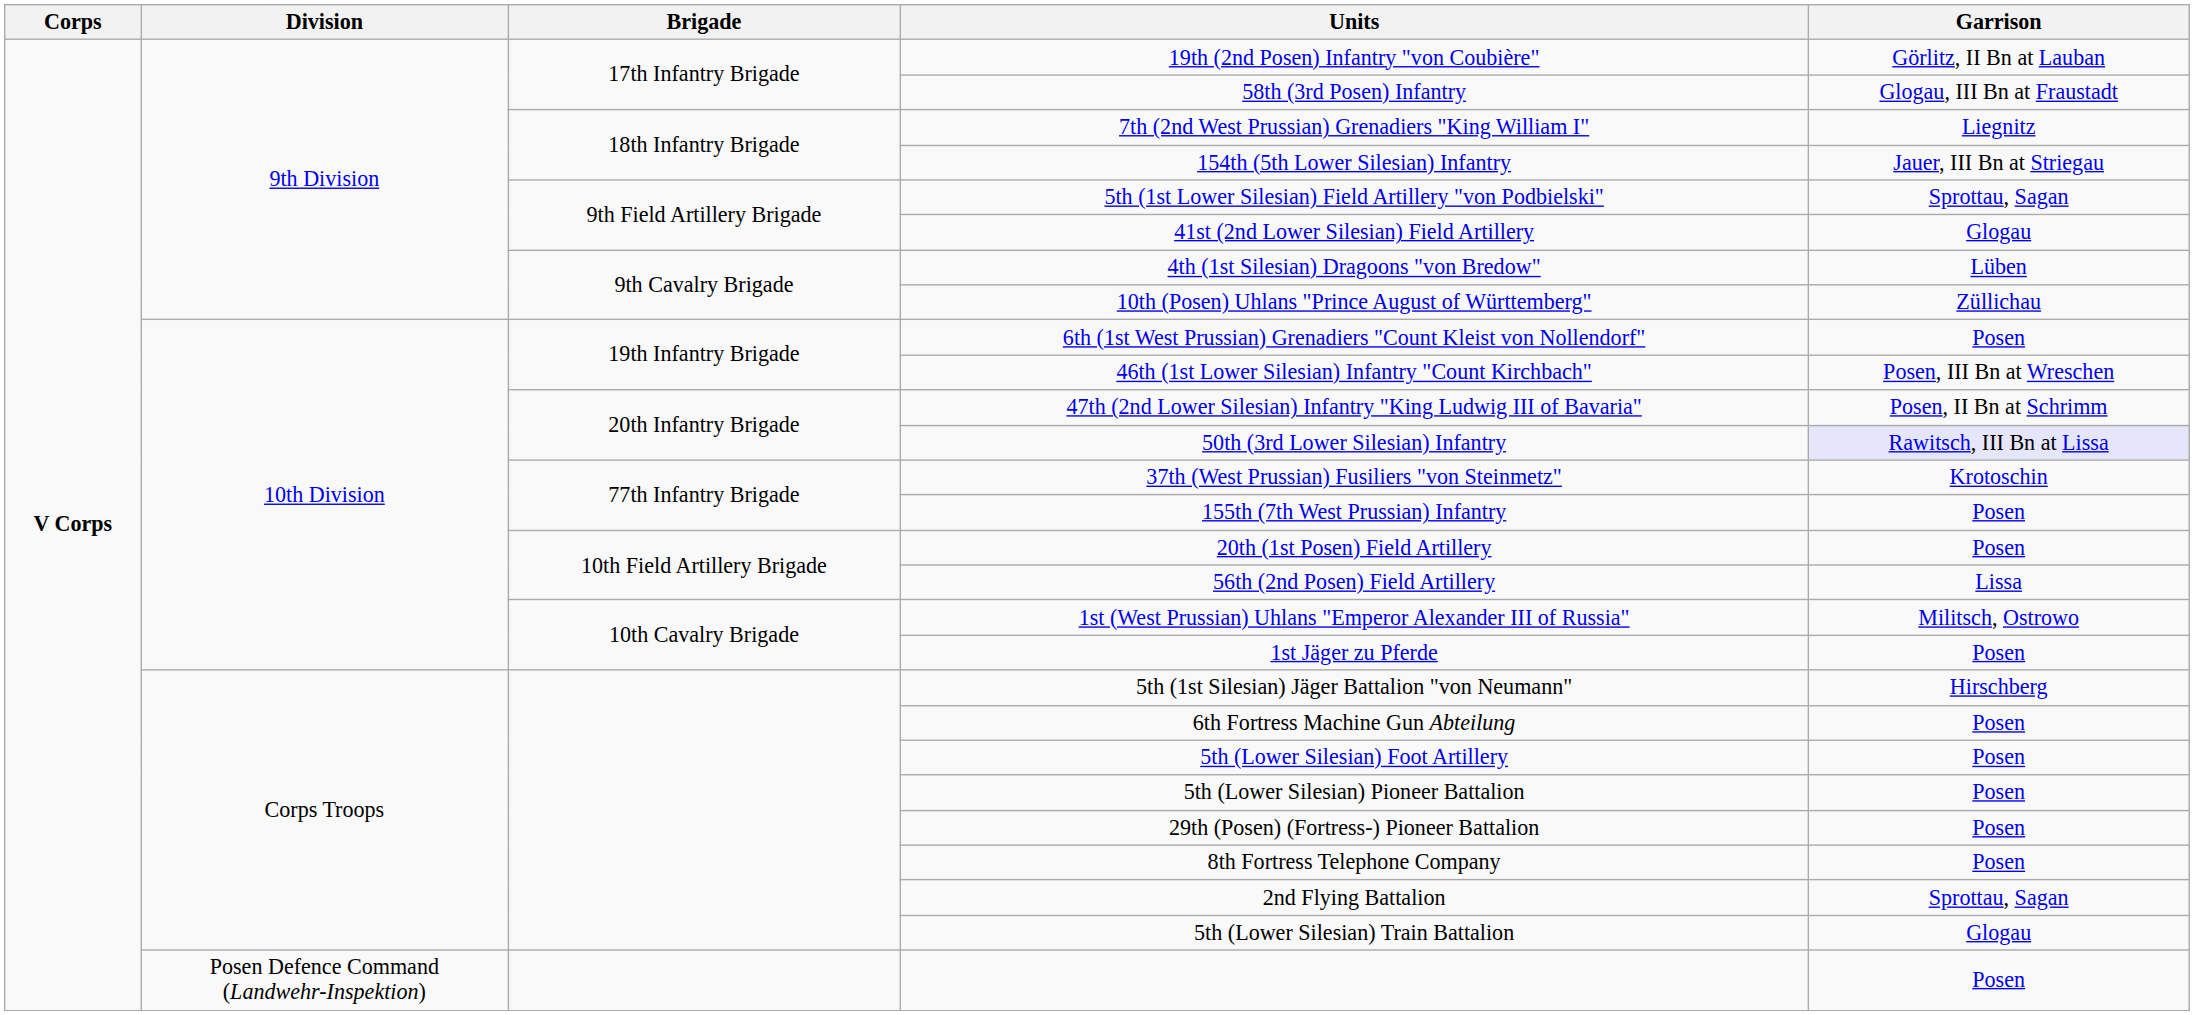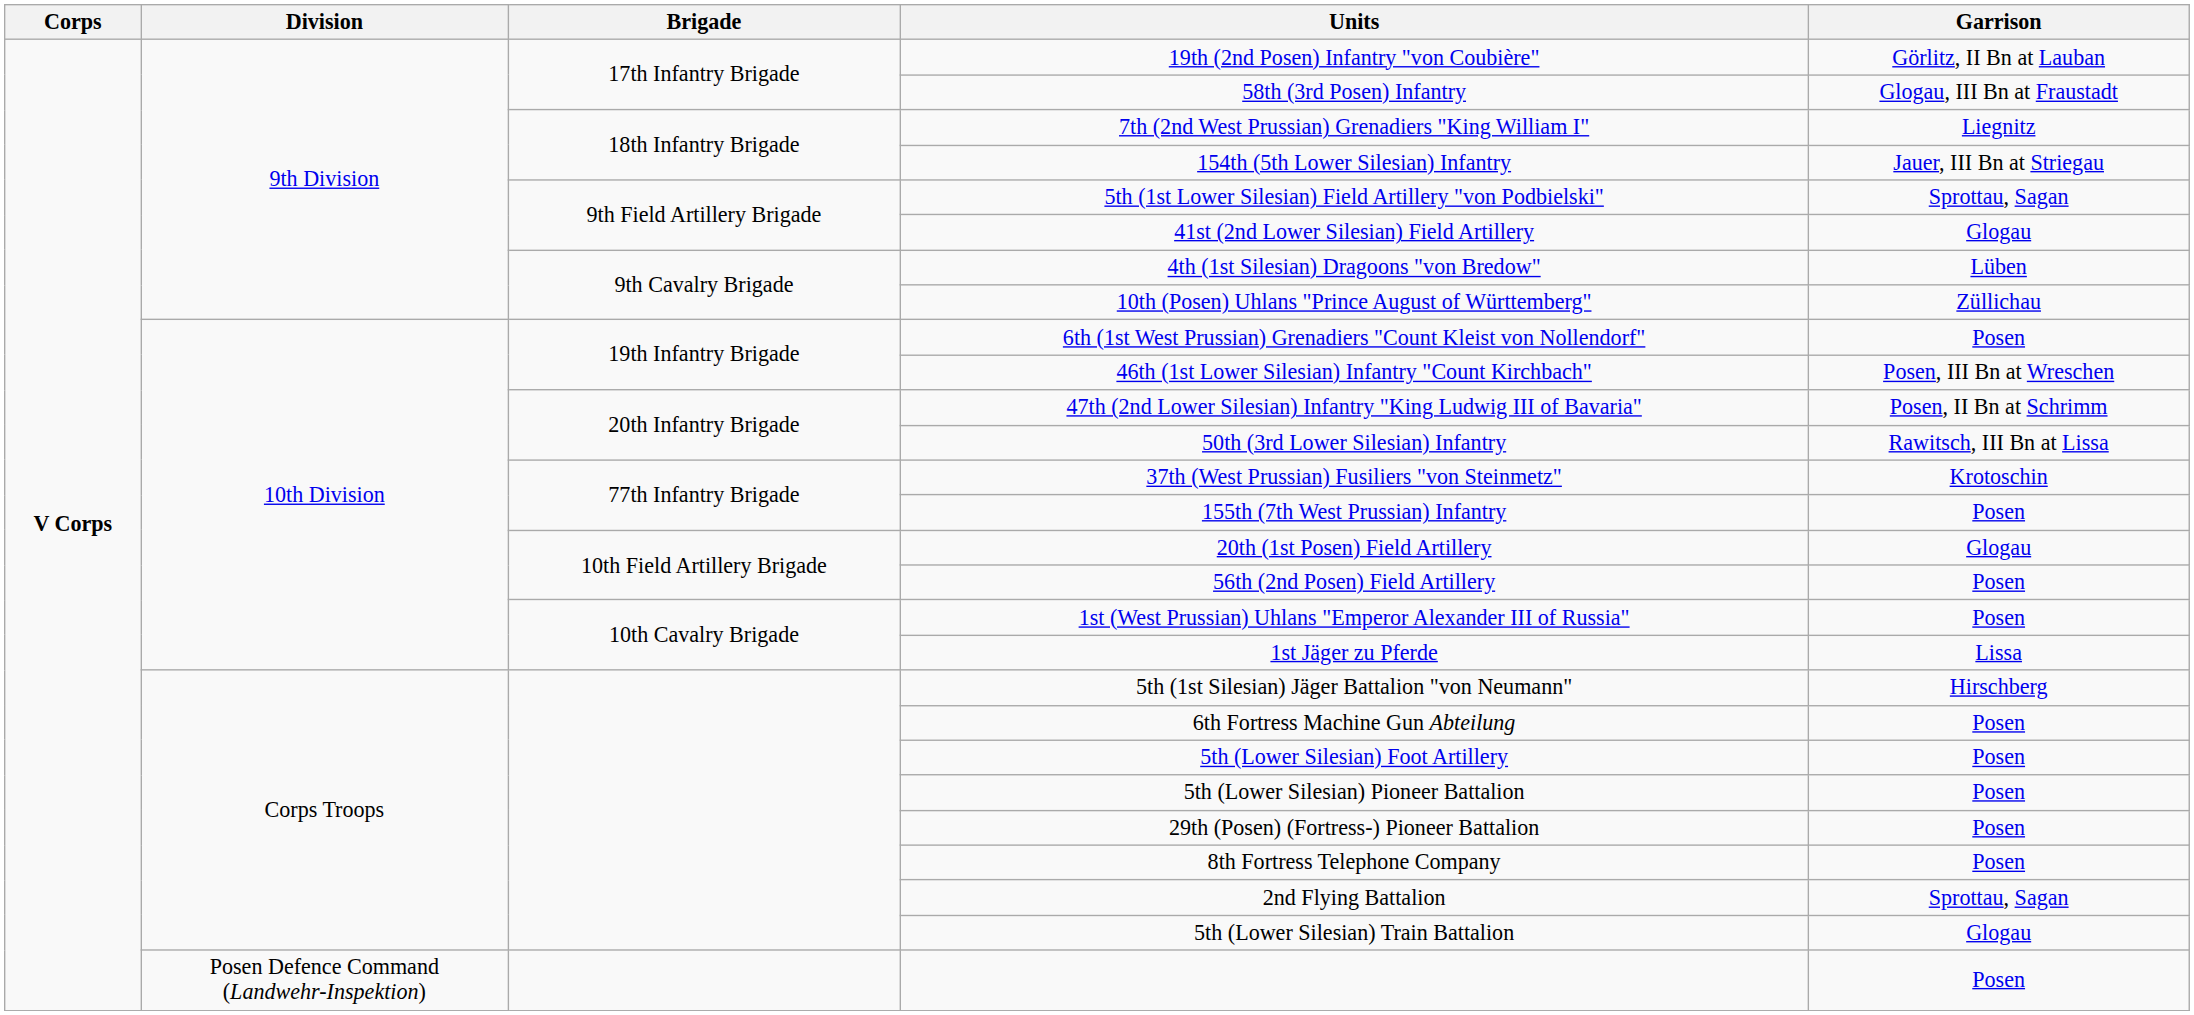 <table class="wikitable collapsible collapsed" style="text-align:center; width:100%;">
 <tr>
 <th>Corps</th>
 <th>Division</th>
 <th>Brigade</th>
 <th>Units</th>
 <th>Garrison</th>
 </tr>
 <tr>
 <td ROWSPAN=27><strong>V Corps</strong></td>
 <td ROWSPAN=8><a href='#'>9th Division</a></td>
 <td ROWSPAN=2>17th Infantry Brigade</td>
 <td><a href='#'>19th (2nd Posen) Infantry "von Coubière"</a></td>
 <td><a href='#'>Görlitz</a>, II Bn at <a href='#'>Lauban</a></td>
 </tr>
 <tr>
 <td><a href='#'>58th (3rd Posen) Infantry</a></td>
 <td><a href='#'>Glogau</a>, III Bn at <a href='#'>Fraustadt</a></td>
 </tr>
 <tr>
 <td ROWSPAN=2>18th Infantry Brigade</td>
 <td><a href='#'>7th (2nd West Prussian) Grenadiers "King William I"</a></td>
 <td><a href='#'>Liegnitz</a></td>
 </tr>
 <tr>
 <td><a href='#'>154th (5th Lower Silesian) Infantry</a></td>
 <td><a href='#'>Jauer</a>, III Bn at <a href='#'>Striegau</a></td>
 </tr>
 <tr>
 <td ROWSPAN=2>9th Field Artillery Brigade</td>
 <td><a href='#'>5th (1st Lower Silesian) Field Artillery "von Podbielski"</a></td>
 <td><a href='#'>Sprottau</a>, <a href='#'>Sagan</a></td>
 </tr>
 <tr>
 <td><a href='#'>41st (2nd Lower Silesian) Field Artillery</a></td>
 <td><a href='#'>Glogau</a></td>
 </tr>
 <tr>
 <td ROWSPAN=2>9th Cavalry Brigade</td>
 <td><a href='#'>4th (1st Silesian) Dragoons "von Bredow"</a></td>
 <td><a href='#'>Lüben</a></td>
 </tr>
 <tr>
 <td><a href='#'>10th (Posen) Uhlans "Prince August of Württemberg"</a></td>
 <td><a href='#'>Züllichau</a></td>
 </tr>
 <tr>
 <td ROWSPAN=10><a href='#'>10th Division</a></td>
 <td ROWSPAN=2>19th Infantry Brigade</td>
 <td><a href='#'>6th (1st West Prussian) Grenadiers "Count Kleist von Nollendorf"</a></td>
 <td><a href='#'>Posen</a></td>
 </tr>
 <tr>
 <td><a href='#'>46th (1st Lower Silesian) Infantry "Count Kirchbach"</a></td>
 <td><a href='#'>Posen</a>, III Bn at <a href='#'>Wreschen</a></td>
 </tr>
 <tr>
 <td ROWSPAN=2>20th Infantry Brigade</td>
 <td><a href='#'>47th (2nd Lower Silesian) Infantry "King Ludwig III of Bavaria"</a></td>
 <td><a href='#'>Posen</a>, II Bn at <a href='#'>Schrimm</a></td>
 </tr>
 <tr>
 <td><a href='#'>50th (3rd Lower Silesian) Infantry</a></td>
-<td style="background: lavender;"><a href='#'>Rawitsch</a>, III Bn at <a href='#'>Lissa</a></td>
+<td><a href='#'>Rawitsch</a>, III Bn at <a href='#'>Lissa</a></td>
 </tr>
 <tr>
 <td ROWSPAN=2>77th Infantry Brigade</td>
 <td><a href='#'>37th (West Prussian) Fusiliers "von Steinmetz"</a></td>
 <td><a href='#'>Krotoschin</a></td>
 </tr>
 <tr>
 <td><a href='#'>155th (7th West Prussian) Infantry</a></td>
 <td><a href='#'>Posen</a></td>
 </tr>
 <tr>
 <td ROWSPAN=2>10th Field Artillery Brigade</td>
 <td><a href='#'>20th (1st Posen) Field Artillery</a></td>
-<td><a href='#'>Posen</a></td>
+<td><a href='#'>Glogau</a></td>
 </tr>
 <tr>
 <td><a href='#'>56th (2nd Posen) Field Artillery</a></td>
-<td><a href='#'>Lissa</a></td>
+<td><a href='#'>Posen</a></td>
 </tr>
 <tr>
 <td ROWSPAN=2>10th Cavalry Brigade</td>
 <td><a href='#'>1st (West Prussian) Uhlans "Emperor Alexander III of Russia"</a></td>
-<td><a href='#'>Militsch</a>, <a href='#'>Ostrowo</a></td>
+<td><a href='#'>Posen</a></td>
 </tr>
 <tr>
 <td><a href='#'>1st Jäger zu Pferde</a></td>
-<td><a href='#'>Posen</a></td>
+<td><a href='#'>Lissa</a></td>
 </tr>
 <tr>
 <td ROWSPAN=8>Corps Troops</td>
 <td ROWSPAN=8></td>
 <td>5th (1st Silesian) Jäger Battalion "von Neumann"</td>
 <td><a href='#'>Hirschberg</a></td>
 </tr>
 <tr>
 <td>6th Fortress Machine Gun <em>Abteilung</em></td>
 <td><a href='#'>Posen</a></td>
 </tr>
 <tr>
 <td><a href='#'>5th (Lower Silesian) Foot Artillery</a></td>
 <td><a href='#'>Posen</a></td>
 </tr>
 <tr>
 <td>5th (Lower Silesian) Pioneer Battalion</td>
 <td><a href='#'>Posen</a></td>
 </tr>
 <tr>
 <td>29th (Posen) (Fortress-) Pioneer Battalion</td>
 <td><a href='#'>Posen</a></td>
 </tr>
 <tr>
 <td>8th Fortress Telephone Company</td>
 <td><a href='#'>Posen</a></td>
 </tr>
 <tr>
 <td>2nd Flying Battalion</td>
 <td><a href='#'>Sprottau</a>, <a href='#'>Sagan</a></td>
 </tr>
 <tr>
 <td>5th (Lower Silesian) Train Battalion</td>
 <td><a href='#'>Glogau</a></td>
 </tr>
 <tr>
 <td>Posen Defence Command<br>(<em>Landwehr-Inspektion</em>)</td>
 <td></td>
 <td></td>
 <td><a href='#'>Posen</a></td>
 </tr>
 </table>
